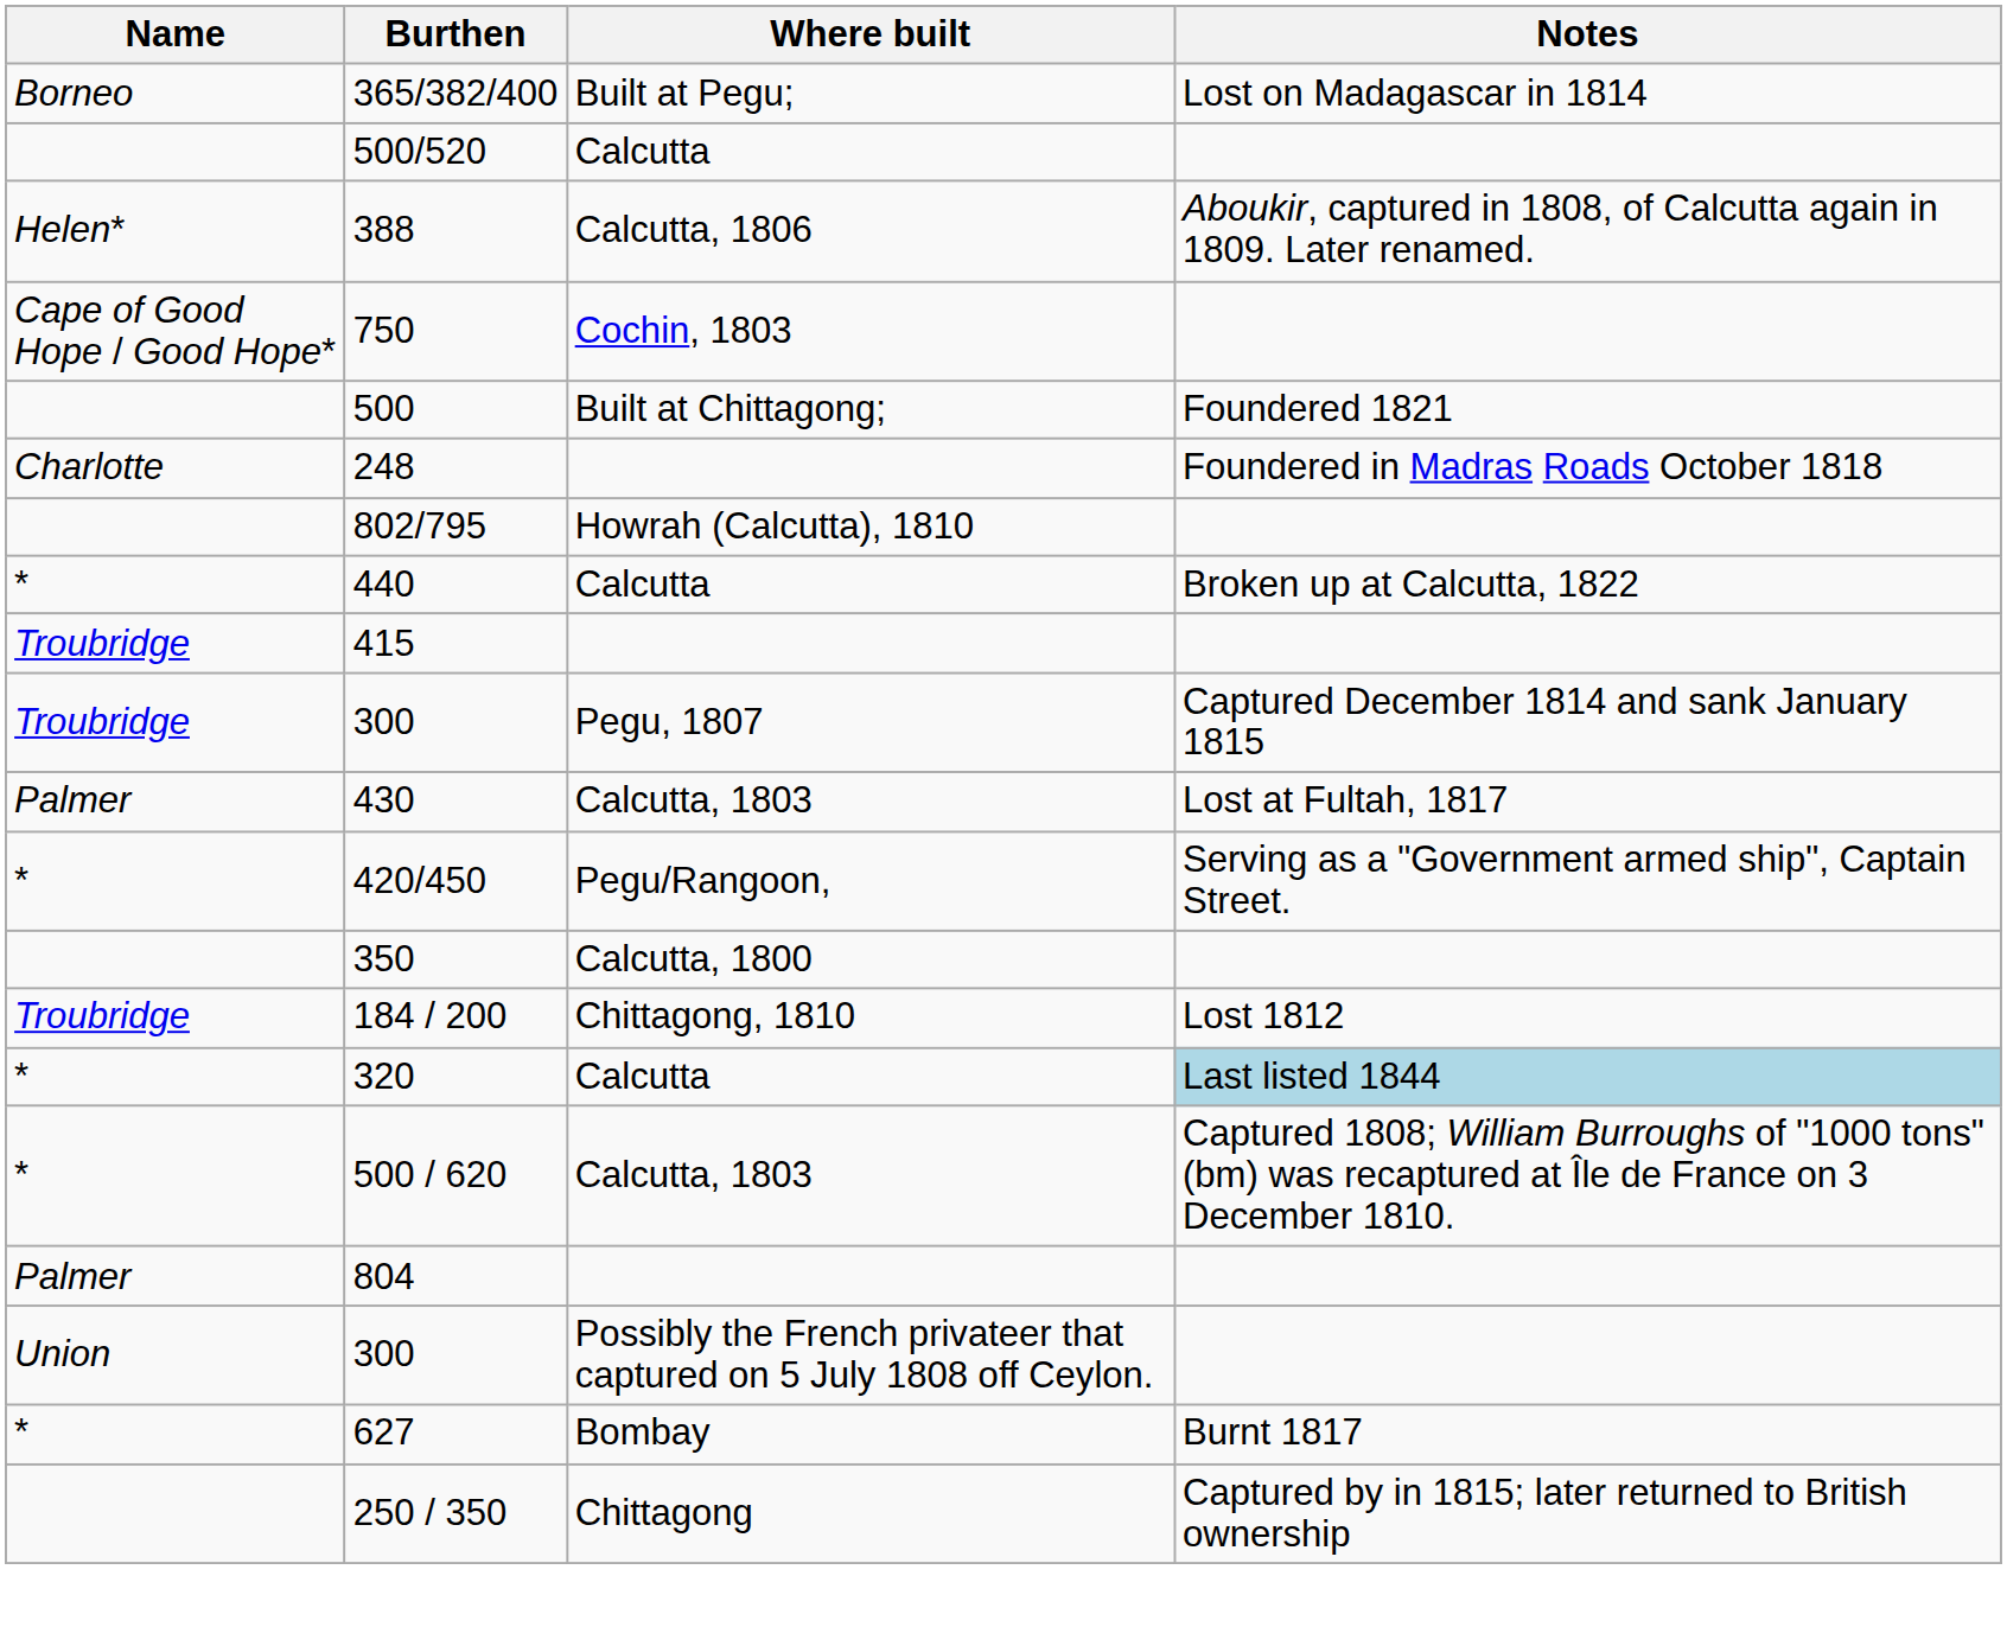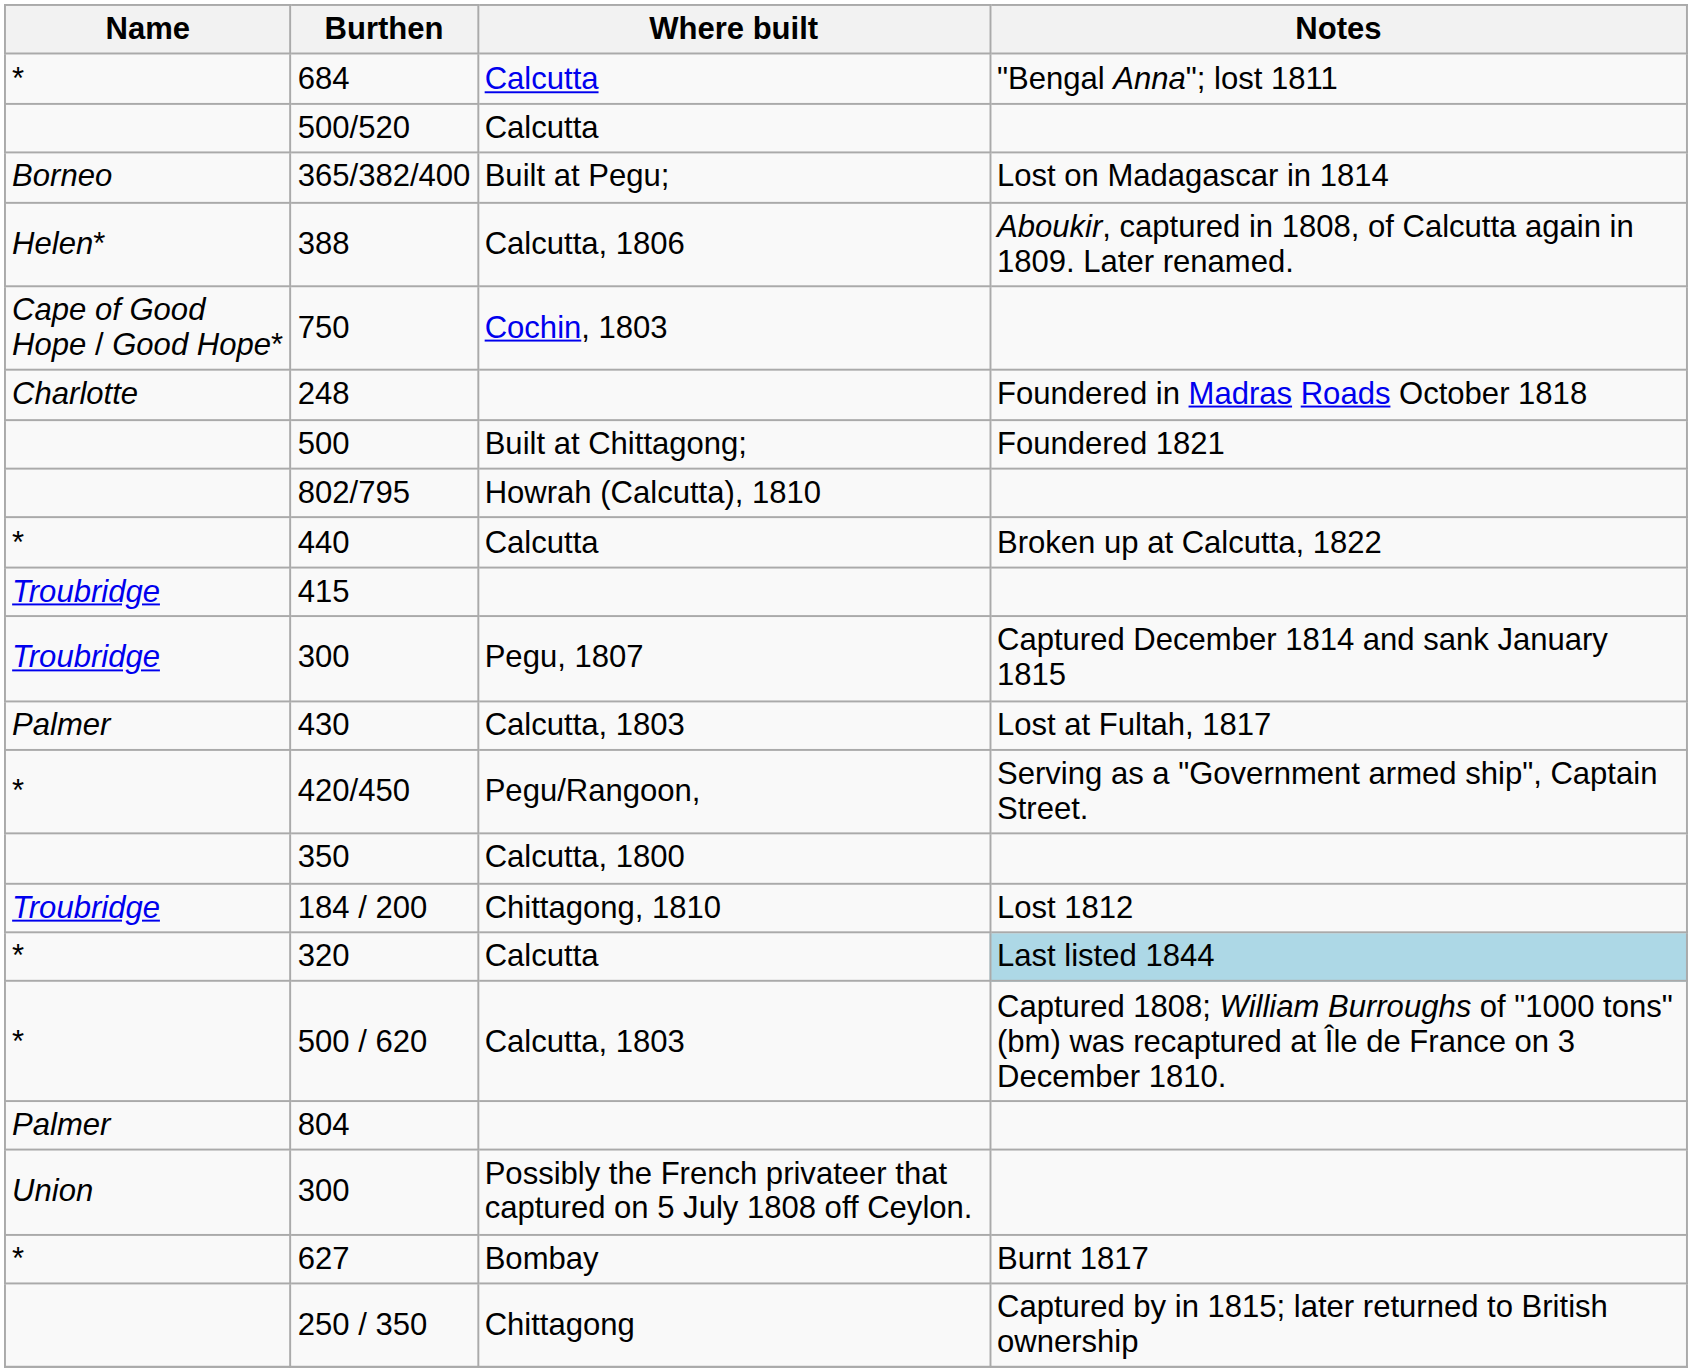 <table class="sortable wikitable">
 <tr>
 <th>Name</th>
 <th>Burthen</th>
 <th>Where built</th>
 <th>Notes</th>
 </tr>
 <tr>
-<td><em>Borneo</em></td>
-<td>365/382/400</td>
-<td>Built at Pegu;</td>
-<td>Lost on Madagascar in 1814</td>
+<td>*</td>
+<td>684</td>
+<td><a href='#'>Calcutta</a></td>
+<td>"Bengal <em>Anna</em>"; lost 1811</td>
 </tr>
 <tr>
 <td></td>
 <td>500/520</td>
 <td>Calcutta</td>
 <td></td>
+</tr>
+<tr>
+<td><em>Borneo</em></td>
+<td>365/382/400</td>
+<td>Built at Pegu;</td>
+<td>Lost on Madagascar in 1814</td>
 </tr>
 <tr>
 <td><em>Helen</em>*</td>
 <td>388</td>
 <td>Calcutta, 1806</td>
 <td><em>Aboukir</em>, captured in 1808, of Calcutta again in 1809. Later renamed.</td>
 </tr>
 <tr>
 <td><em>Cape of Good Hope</em> / <em>Good Hope</em>*</td>
 <td>750</td>
 <td><a href='#'>Cochin</a>, 1803</td>
 <td></td>
 </tr>
 <tr>
+<td><em>Charlotte</em></td>
+<td>248</td>
+<td></td>
+<td>Foundered in <a href='#'>Madras</a> <a href='#'>Roads</a> October 1818</td>
+</tr>
+<tr>
 <td></td>
 <td>500</td>
 <td>Built at Chittagong;</td>
 <td>Foundered 1821</td>
-</tr>
-<tr>
-<td><em>Charlotte</em></td>
-<td>248</td>
-<td></td>
-<td>Foundered in <a href='#'>Madras</a> <a href='#'>Roads</a> October 1818</td>
 </tr>
 <tr>
 <td></td>
 <td>802/795</td>
 <td>Howrah (Calcutta), 1810</td>
 <td></td>
 </tr>
 <tr>
 <td>*</td>
 <td>440</td>
 <td>Calcutta</td>
 <td>Broken up at Calcutta, 1822</td>
 </tr>
 <tr>
 <td><a href='#'><em>Troubridge</em></a></td>
 <td>415</td>
 <td></td>
 <td></td>
 </tr>
 <tr>
 <td><a href='#'><em>Troubridge</em></a></td>
 <td>300</td>
 <td>Pegu, 1807</td>
 <td>Captured December 1814 and sank January 1815</td>
 </tr>
 <tr>
 <td><em>Palmer</em></td>
 <td>430</td>
 <td>Calcutta, 1803</td>
 <td>Lost at Fultah, 1817</td>
 </tr>
 <tr>
 <td>*</td>
 <td>420/450</td>
 <td>Pegu/Rangoon,</td>
 <td>Serving as a "Government armed ship", Captain Street.</td>
 </tr>
 <tr>
 <td></td>
 <td>350</td>
 <td>Calcutta, 1800</td>
 <td></td>
 </tr>
 <tr>
 <td><a href='#'><em>Troubridge</em></a></td>
 <td>184 / 200</td>
 <td>Chittagong, 1810</td>
 <td>Lost 1812</td>
 </tr>
 <tr>
 <td>*</td>
 <td>320</td>
 <td>Calcutta</td>
 <td style="background: lightblue;">Last listed 1844</td>
 </tr>
 <tr>
 <td>*</td>
 <td>500 / 620</td>
 <td>Calcutta, 1803</td>
 <td>Captured 1808; <em>William Burroughs</em> of "1000 tons" (bm) was recaptured at Île de France on 3 December 1810.</td>
 </tr>
 <tr>
 <td><em>Palmer</em></td>
 <td>804</td>
 <td></td>
 <td></td>
 </tr>
 <tr>
 <td><em>Union</em></td>
 <td>300</td>
 <td>Possibly the French privateer that  captured on 5 July 1808 off Ceylon.</td>
 <td></td>
 </tr>
 <tr>
 <td>*</td>
 <td>627</td>
 <td>Bombay</td>
 <td>Burnt 1817</td>
 </tr>
 <tr>
 <td></td>
 <td>250 / 350</td>
 <td>Chittagong</td>
 <td>Captured by  in 1815; later returned to British ownership</td>
 </tr>
 <tr>
 </tr>
 </table>
